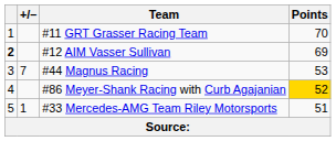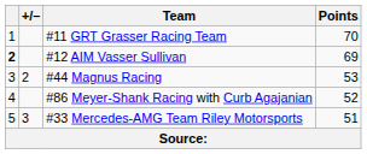 <table class="wikitable" style="font-size: 95%;">
 <tr>
 <th scope="col"></th>
 <th scope="col">+/–</th>
 <th scope="col">Team</th>
 <th scope="col">Points</th>
 </tr>
 <tr>
 <td align=center>1</td>
 <td align="left"></td>
 <td> #11 <a href='#'>GRT Grasser Racing Team</a></td>
 <td align=right>70</td>
 </tr>
 <tr>
 <td align=center><strong>2</strong></td>
 <td align="left"></td>
 <td> #12 <a href='#'>AIM Vasser Sullivan</a></td>
 <td align=right>69</td>
 </tr>
 <tr>
 <td align=center>3</td>
-<td align="left"> 7</td>
+<td align="left"> 2</td>
 <td> #44 <a href='#'>Magnus Racing</a></td>
 <td align=right>53</td>
 </tr>
 <tr>
 <td align=center>4</td>
 <td align="left"></td>
 <td> #86 <a href='#'>Meyer-Shank Racing</a> with <a href='#'>Curb Agajanian</a></td>
-<td align=right style="background: gold;">52</td>
+<td align=right>52</td>
 </tr>
 <tr>
 <td align=center>5</td>
-<td align="left"> 1</td>
+<td align="left"> 3</td>
 <td> #33 <a href='#'>Mercedes-AMG Team Riley Motorsports</a></td>
 <td align=right>51</td>
 </tr>
 <tr>
 <th colspan=5>Source:</th>
 </tr>
 </table>
